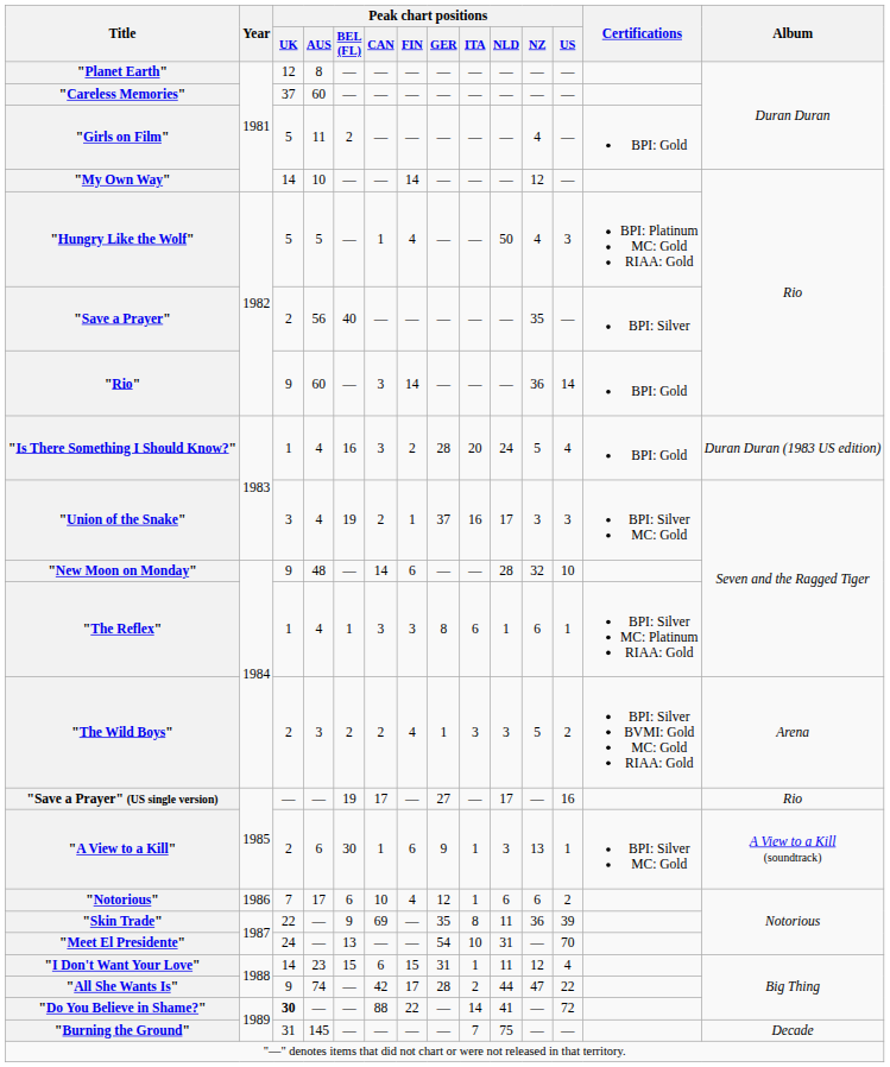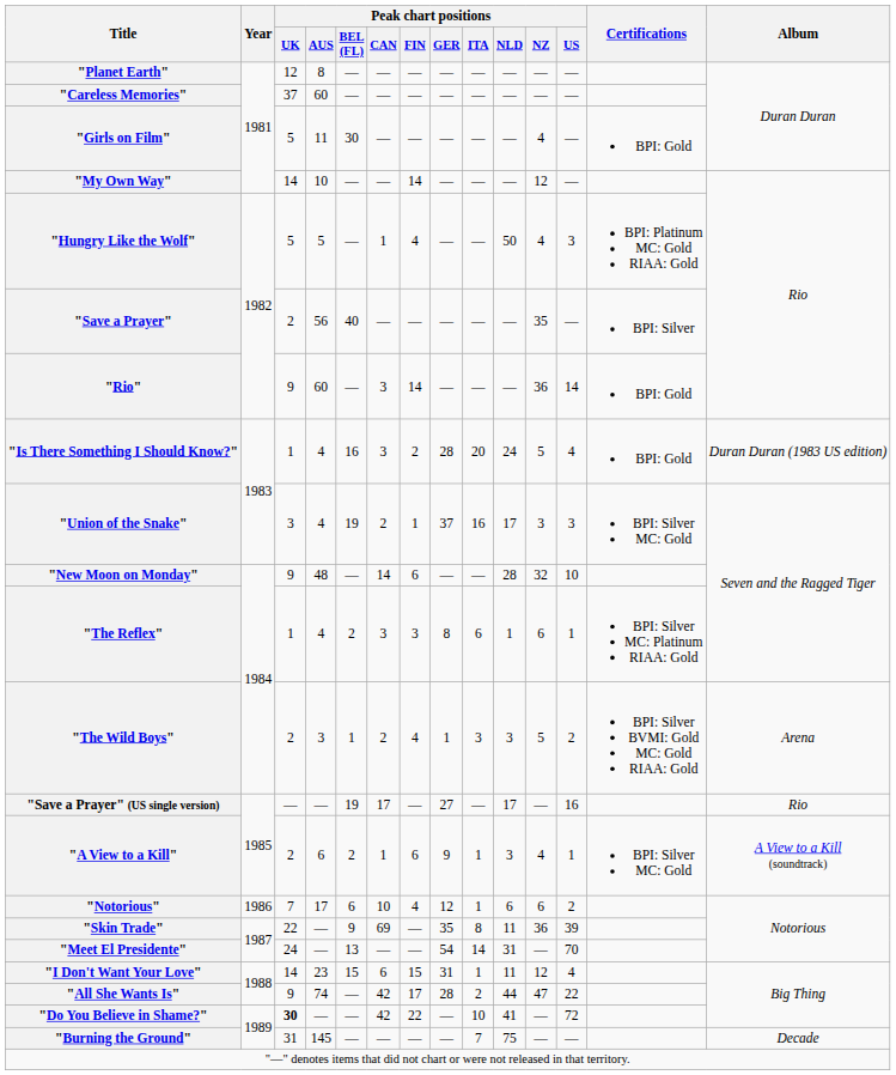 <table class="wikitable plainrowheaders" style="text-align:center;">
 <tr>
 <th scope="col" rowspan="2">Title</th>
 <th scope="col" rowspan="2">Year</th>
 <th scope="col" colspan="10">Peak chart positions</th>
 <th scope="col" rowspan="2"><a href='#'>Certifications</a></th>
 <th scope="col" rowspan="2">Album</th>
 </tr>
 <tr>
 <th scope="col" style="width:2em;font-size:90%;"><a href='#'>UK</a><br></th>
 <th scope="col" style="width:2em;font-size:90%;"><a href='#'>AUS</a><br></th>
 <th scope="col" style="width:2em;font-size:90%;"><a href='#'>BEL<br>(FL)</a><br></th>
 <th scope="col" style="width:2em;font-size:90%;"><a href='#'>CAN</a><br></th>
 <th scope="col" style="width:2em;font-size:90%;"><a href='#'>FIN</a><br></th>
 <th scope="col" style="width:2em;font-size:90%;"><a href='#'>GER</a><br></th>
 <th scope="col" style="width:2em;font-size:90%;"><a href='#'>ITA</a><br></th>
 <th scope="col" style="width:2em;font-size:90%;"><a href='#'>NLD</a><br></th>
 <th scope="col" style="width:2em;font-size:90%;"><a href='#'>NZ</a><br></th>
 <th scope="col" style="width:2em;font-size:90%;"><a href='#'>US</a><br></th>
 </tr>
 <tr>
 <th scope="row">"<a href='#'>Planet Earth</a>"</th>
 <td rowspan="4">1981</td>
 <td>12</td>
 <td>8</td>
 <td>—</td>
 <td>—</td>
 <td>—</td>
 <td>—</td>
 <td>—</td>
 <td>—</td>
 <td>—</td>
 <td>—</td>
 <td></td>
 <td rowspan="3"><em>Duran Duran</em></td>
 </tr>
 <tr>
 <th scope="row">"<a href='#'>Careless Memories</a>"</th>
 <td>37</td>
 <td>60</td>
 <td>—</td>
 <td>—</td>
 <td>—</td>
 <td>—</td>
 <td>—</td>
 <td>—</td>
 <td>—</td>
 <td>—</td>
 <td></td>
 </tr>
 <tr>
 <th scope="row">"<a href='#'>Girls on Film</a>"</th>
 <td>5</td>
 <td>11</td>
-<td>2</td>
+<td>30</td>
 <td>—</td>
 <td>—</td>
 <td>—</td>
 <td>—</td>
 <td>—</td>
 <td>4</td>
 <td>—</td>
 <td><br><ul><li>BPI: Gold</li></ul></td>
 </tr>
 <tr>
 <th scope="row">"<a href='#'>My Own Way</a>"</th>
 <td>14</td>
 <td>10</td>
 <td>—</td>
 <td>—</td>
 <td>14</td>
 <td>—</td>
 <td>—</td>
 <td>—</td>
 <td>12</td>
 <td>—</td>
 <td></td>
 <td rowspan="4"><em>Rio</em></td>
 </tr>
 <tr>
 <th scope="row">"<a href='#'>Hungry Like the Wolf</a>"</th>
 <td rowspan="3">1982</td>
 <td>5</td>
 <td>5</td>
 <td>—</td>
 <td>1</td>
 <td>4</td>
 <td>—</td>
 <td>—</td>
 <td>50</td>
 <td>4</td>
 <td>3</td>
 <td><br><ul><li>BPI: Platinum</li><li>MC: Gold</li><li>RIAA: Gold</li></ul></td>
 </tr>
 <tr>
 <th scope="row">"<a href='#'>Save a Prayer</a>"</th>
 <td>2</td>
 <td>56</td>
 <td>40</td>
 <td>—</td>
 <td>—</td>
 <td>—</td>
 <td>—</td>
 <td>—</td>
 <td>35</td>
 <td>—</td>
 <td><br><ul><li>BPI: Silver</li></ul></td>
 </tr>
 <tr>
 <th scope="row">"<a href='#'>Rio</a>"</th>
 <td>9</td>
 <td>60</td>
 <td>—</td>
 <td>3</td>
 <td>14</td>
 <td>—</td>
 <td>—</td>
 <td>—</td>
 <td>36</td>
 <td>14</td>
 <td><br><ul><li>BPI: Gold</li></ul></td>
 </tr>
 <tr>
 <th scope="row">"<a href='#'>Is There Something I Should Know?</a>"</th>
 <td rowspan="2">1983</td>
 <td>1</td>
 <td>4</td>
 <td>16</td>
 <td>3</td>
 <td>2</td>
 <td>28</td>
 <td>20</td>
 <td>24</td>
 <td>5</td>
 <td>4</td>
 <td><br><ul><li>BPI: Gold</li></ul></td>
 <td><em>Duran Duran (1983 US edition)</em></td>
 </tr>
 <tr>
 <th scope="row">"<a href='#'>Union of the Snake</a>"</th>
 <td>3</td>
 <td>4</td>
 <td>19</td>
 <td>2</td>
 <td>1</td>
 <td>37</td>
 <td>16</td>
 <td>17</td>
 <td>3</td>
 <td>3</td>
 <td><br><ul><li>BPI: Silver</li><li>MC: Gold</li></ul></td>
 <td rowspan="3"><em>Seven and the Ragged Tiger</em></td>
 </tr>
 <tr>
 <th scope="row">"<a href='#'>New Moon on Monday</a>"</th>
 <td rowspan="3">1984</td>
 <td>9</td>
 <td>48</td>
 <td>—</td>
 <td>14</td>
 <td>6</td>
 <td>—</td>
 <td>—</td>
 <td>28</td>
 <td>32</td>
 <td>10</td>
 <td></td>
 </tr>
 <tr>
 <th scope="row">"<a href='#'>The Reflex</a>"</th>
 <td>1</td>
 <td>4</td>
-<td>1</td>
+<td>2</td>
 <td>3</td>
 <td>3</td>
 <td>8</td>
 <td>6</td>
 <td>1</td>
 <td>6</td>
 <td>1</td>
 <td><br><ul><li>BPI: Silver</li><li>MC: Platinum</li><li>RIAA: Gold</li></ul></td>
 </tr>
 <tr>
 <th scope="row">"<a href='#'>The Wild Boys</a>"</th>
 <td>2</td>
 <td>3</td>
-<td>2</td>
+<td>1</td>
 <td>2</td>
 <td>4</td>
 <td>1</td>
 <td>3</td>
 <td>3</td>
 <td>5</td>
 <td>2</td>
 <td><br><ul><li>BPI: Silver</li><li>BVMI: Gold</li><li>MC: Gold</li><li>RIAA: Gold</li></ul></td>
 <td><em>Arena</em></td>
 </tr>
 <tr>
 <th scope="row">"Save a Prayer" <small>(US single version)</small></th>
 <td rowspan="2">1985</td>
 <td>—</td>
 <td>—</td>
 <td>19</td>
 <td>17</td>
 <td>—</td>
 <td>27</td>
 <td>—</td>
 <td>17</td>
 <td>—</td>
 <td>16</td>
 <td></td>
 <td><em>Rio</em></td>
 </tr>
 <tr>
 <th scope="row">"<a href='#'>A View to a Kill</a>"</th>
 <td>2</td>
 <td>6</td>
-<td>30</td>
+<td>2</td>
 <td>1</td>
 <td>6</td>
 <td>9</td>
 <td>1</td>
 <td>3</td>
-<td>13</td>
+<td>4</td>
 <td>1</td>
 <td><br><ul><li>BPI: Silver</li><li>MC: Gold</li></ul></td>
 <td><em><a href='#'>A View to a Kill</a></em><br><small>(soundtrack)</small></td>
 </tr>
 <tr>
 <th scope="row">"<a href='#'>Notorious</a>"</th>
 <td>1986</td>
 <td>7</td>
 <td>17</td>
 <td>6</td>
 <td>10</td>
 <td>4</td>
 <td>12</td>
 <td>1</td>
 <td>6</td>
 <td>6</td>
 <td>2</td>
 <td></td>
 <td rowspan="3"><em>Notorious</em></td>
 </tr>
 <tr>
 <th scope="row">"<a href='#'>Skin Trade</a>"</th>
 <td rowspan="2">1987</td>
 <td>22</td>
 <td>—</td>
 <td>9</td>
 <td>69</td>
 <td>—</td>
 <td>35</td>
 <td>8</td>
 <td>11</td>
 <td>36</td>
 <td>39</td>
 <td></td>
 </tr>
 <tr>
 <th scope="row">"<a href='#'>Meet El Presidente</a>"</th>
 <td>24</td>
 <td>—</td>
 <td>13</td>
 <td>—</td>
 <td>—</td>
 <td>54</td>
-<td>10</td>
+<td>14</td>
 <td>31</td>
 <td>—</td>
 <td>70</td>
 <td></td>
 </tr>
 <tr>
 <th scope="row">"<a href='#'>I Don't Want Your Love</a>"</th>
 <td rowspan="2">1988</td>
 <td>14</td>
 <td>23</td>
 <td>15</td>
 <td>6</td>
 <td>15</td>
 <td>31</td>
 <td>1</td>
 <td>11</td>
 <td>12</td>
 <td>4</td>
 <td></td>
 <td rowspan="3"><em>Big Thing</em></td>
 </tr>
 <tr>
 <th scope="row">"<a href='#'>All She Wants Is</a>"</th>
 <td>9</td>
 <td>74</td>
 <td>—</td>
 <td>42</td>
 <td>17</td>
 <td>28</td>
 <td>2</td>
 <td>44</td>
 <td>47</td>
 <td>22</td>
 <td></td>
 </tr>
 <tr>
 <th scope="row">"<a href='#'>Do You Believe in Shame?</a>"</th>
 <td rowspan="2">1989</td>
 <td><strong>30</strong></td>
 <td>—</td>
 <td>—</td>
-<td>88</td>
+<td>42</td>
 <td>22</td>
 <td>—</td>
-<td>14</td>
+<td>10</td>
 <td>41</td>
 <td>—</td>
 <td>72</td>
 <td></td>
 </tr>
 <tr>
 <th scope="row">"<a href='#'>Burning the Ground</a>"</th>
 <td>31</td>
 <td>145</td>
 <td>—</td>
 <td>—</td>
 <td>—</td>
 <td>—</td>
 <td>7</td>
 <td>75</td>
 <td>—</td>
 <td>—</td>
 <td></td>
 <td><em>Decade</em></td>
 </tr>
 <tr>
 <td colspan="15" style="font-size:90%">"—" denotes items that did not chart or were not released in that territory.</td>
 </tr>
 </table>
